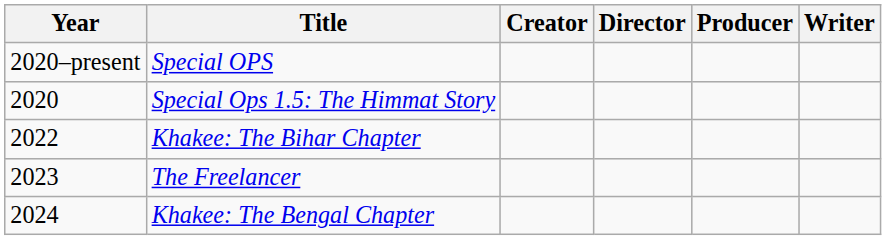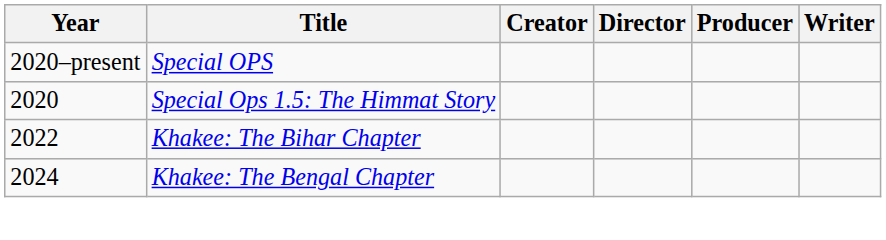 <table class="wikitable">
 <tr>
 <th scope="col">Year</th>
 <th scope="col">Title</th>
 <th scope="col">Creator</th>
 <th scope="col">Director</th>
 <th scope="col">Producer</th>
 <th scope="col">Writer</th>
 </tr>
 <tr>
 <td>2020–present</td>
 <td scope="row"><em><a href='#'>Special OPS</a></em></td>
 <td></td>
 <td></td>
 <td></td>
 <td></td>
 </tr>
 <tr>
 <td>2020</td>
 <td scope="row"><em><a href='#'>Special Ops 1.5: The Himmat Story</a></em></td>
 <td></td>
 <td></td>
 <td></td>
 <td></td>
 </tr>
 <tr>
 <td>2022</td>
 <td><em><a href='#'>Khakee: The Bihar Chapter</a></em></td>
 <td></td>
 <td></td>
 <td></td>
 <td></td>
 </tr>
 <tr>
-<td>2023</td>
-<td><em><a href='#'>The Freelancer</a></em></td>
-<td></td>
-<td></td>
-<td></td>
-<td></td>
-</tr>
-<tr>
 <td>2024</td>
 <td><em><a href='#'>Khakee: The Bengal Chapter</a></em></td>
 <td></td>
 <td></td>
 <td></td>
 <td></td>
 </tr>
 </table>
